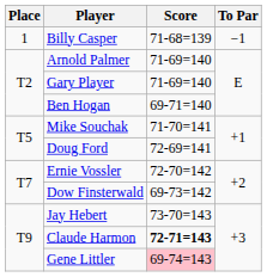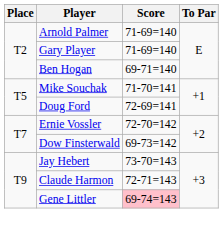 <table class=wikitable>
 <tr>
 <th>Place</th>
 <th>Player</th>
 <th>Score</th>
 <th>To Par</th>
-</tr>
-<tr>
-<td align=center>1</td>
-<td> <a href='#'>Billy Casper</a></td>
-<td>71-68=139</td>
-<td align=center>−1</td>
 </tr>
 <tr>
 <td rowspan=3 align=center>T2</td>
 <td> <a href='#'>Arnold Palmer</a></td>
 <td>71-69=140</td>
 <td rowspan=3 align=center>E</td>
 </tr>
 <tr>
 <td> <a href='#'>Gary Player</a></td>
 <td>71-69=140</td>
 </tr>
 <tr>
 <td> <a href='#'>Ben Hogan</a></td>
 <td>69-71=140</td>
 </tr>
 <tr>
 <td rowspan=2 align=center>T5</td>
 <td> <a href='#'>Mike Souchak</a></td>
 <td>71-70=141</td>
 <td rowspan=2 align=center>+1</td>
 </tr>
 <tr>
 <td> <a href='#'>Doug Ford</a></td>
 <td>72-69=141</td>
 </tr>
 <tr>
 <td rowspan=2 align=center>T7</td>
 <td> <a href='#'>Ernie Vossler</a></td>
 <td>72-70=142</td>
 <td rowspan=2 align=center>+2</td>
 </tr>
 <tr>
 <td> <a href='#'>Dow Finsterwald</a></td>
 <td>69-73=142</td>
 </tr>
 <tr>
 <td rowspan=3 align=center>T9</td>
 <td> <a href='#'>Jay Hebert</a></td>
 <td>73-70=143</td>
 <td rowspan=3 align=center>+3</td>
 </tr>
 <tr>
 <td> <a href='#'>Claude Harmon</a></td>
-<td><strong>72-71=143</strong></td>
+<td>72-71=143</td>
 </tr>
 <tr>
 <td> <a href='#'>Gene Littler</a></td>
 <td style="background: pink;">69-74=143</td>
 </tr>
 </table>
